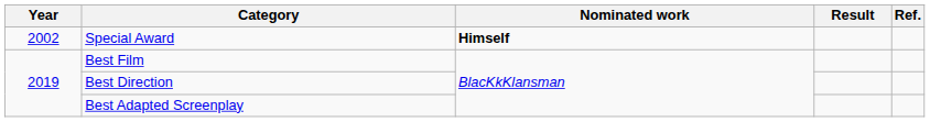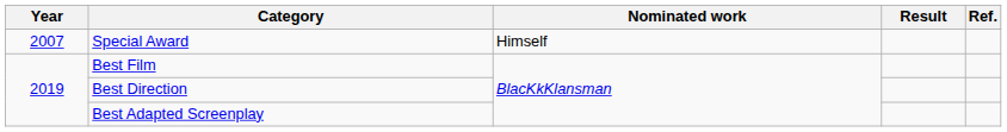 <table class=wikitable>
 <tr>
 <th scope="col" style="width:5em;">Year</th>
 <th scope="col" style="width:26em;">Category</th>
 <th scope="col" style="width:25em;">Nominated work</th>
 <th scope="col" style="width:5em;">Result</th>
 <th>Ref.</th>
 </tr>
 <tr>
-<td style="text-align:center;"><a href='#'>2002</a></td>
+<td style="text-align:center;"><a href='#'>2007</a></td>
 <td><a href='#'>Special Award</a></td>
-<td><strong>Himself</strong></td>
+<td>Himself</td>
 <td></td>
 <td></td>
 </tr>
 <tr>
 <td style="text-align:center;", rowspan="3"><a href='#'>2019</a></td>
 <td><a href='#'>Best Film</a></td>
 <td rowspan="3"><em><a href='#'>BlacKkKlansman</a></em></td>
 <td></td>
 <td></td>
 </tr>
 <tr>
 <td><a href='#'>Best Direction</a></td>
 <td></td>
 <td></td>
 </tr>
 <tr>
 <td><a href='#'>Best Adapted Screenplay</a></td>
 <td></td>
 <td></td>
 </tr>
 </table>
